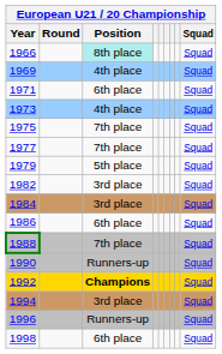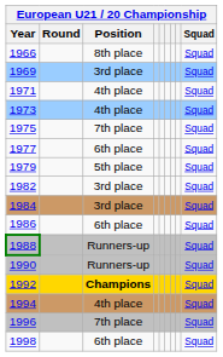 <table class="wikitable" style="text-align: center;">
 <tr>
 <th colspan=9><a href='#'>European U21 / 20 Championship</a></th>
 </tr>
 <tr>
 <th>Year</th>
 <th>Round</th>
 <th>Position</th>
 <th></th>
 <th></th>
 <th></th>
 <th></th>
 <th></th>
 <th><small>Squad</small></th>
 </tr>
 <tr>
 <td> <a href='#'>1966</a></td>
 <td></td>
-<td style="background: paleturquoise;">8th place</td>
+<td>8th place</td>
 <td></td>
 <td></td>
 <td></td>
 <td></td>
 <td></td>
 <td><small> <a href='#'>Squad</a></small></td>
 </tr>
 <tr bgcolor=9acdff>
 <td> <a href='#'>1969</a></td>
 <td></td>
-<td>4th place</td>
+<td>3rd place</td>
 <td></td>
 <td></td>
 <td></td>
 <td></td>
 <td></td>
 <td><small> <a href='#'>Squad</a></small></td>
 </tr>
 <tr>
 <td> <a href='#'>1971</a></td>
 <td></td>
-<td>6th place</td>
+<td>4th place</td>
 <td></td>
 <td></td>
 <td></td>
 <td></td>
 <td></td>
 <td><small> <a href='#'>Squad</a></small></td>
 </tr>
 <tr bgcolor=9acdff>
 <td> <a href='#'>1973</a></td>
 <td></td>
 <td>4th place</td>
 <td></td>
 <td></td>
 <td></td>
 <td></td>
 <td></td>
 <td><small> <a href='#'>Squad</a></small></td>
 </tr>
 <tr>
 <td> <a href='#'>1975</a></td>
 <td></td>
 <td>7th place</td>
 <td></td>
 <td></td>
 <td></td>
 <td></td>
 <td></td>
 <td><small> <a href='#'>Squad</a></small></td>
 </tr>
 <tr>
 <td> <a href='#'>1977</a></td>
 <td></td>
-<td>7th place</td>
+<td>6th place</td>
 <td></td>
 <td></td>
 <td></td>
 <td></td>
 <td></td>
 <td><small> <a href='#'>Squad</a></small></td>
 </tr>
 <tr>
 <td> <a href='#'>1979</a></td>
 <td></td>
 <td>5th place</td>
 <td></td>
 <td></td>
 <td></td>
 <td></td>
 <td></td>
 <td><small> <a href='#'>Squad</a></small></td>
 </tr>
 <tr>
 <td> <a href='#'>1982</a></td>
 <td></td>
 <td>3rd place</td>
 <td></td>
 <td></td>
 <td></td>
 <td></td>
 <td></td>
 <td><small> <a href='#'>Squad</a></small></td>
 </tr>
 <tr bgcolor=cc9966>
 <td> <a href='#'>1984</a></td>
 <td></td>
 <td>3rd place</td>
 <td></td>
 <td></td>
 <td></td>
 <td></td>
 <td></td>
 <td><small> <a href='#'>Squad</a></small></td>
 </tr>
 <tr>
 <td> <a href='#'>1986</a></td>
 <td></td>
 <td>6th place</td>
 <td></td>
 <td></td>
 <td></td>
 <td></td>
 <td></td>
 <td><small> <a href='#'>Squad</a></small></td>
 </tr>
 <tr bgcolor=silver>
 <td style="border:3px solid green"> <a href='#'>1988</a></td>
 <td></td>
-<td>7th place</td>
+<td>Runners-up</td>
 <td></td>
 <td></td>
 <td></td>
 <td></td>
 <td></td>
 <td><small> <a href='#'>Squad</a></small></td>
 </tr>
 <tr bgcolor=silver>
 <td> <a href='#'>1990</a></td>
 <td></td>
 <td>Runners-up</td>
 <td></td>
 <td></td>
 <td></td>
 <td></td>
 <td></td>
 <td><small> <a href='#'>Squad</a></small></td>
 </tr>
 <tr bgcolor=gold>
 <td> <a href='#'>1992</a></td>
 <td></td>
 <td><strong>Champions</strong></td>
 <td></td>
 <td></td>
 <td></td>
 <td></td>
 <td></td>
 <td><small> <a href='#'>Squad</a></small></td>
 </tr>
 <tr bgcolor=cc9966>
 <td> <a href='#'>1994</a></td>
 <td></td>
-<td>3rd place</td>
+<td>4th place</td>
 <td></td>
 <td></td>
 <td></td>
 <td></td>
 <td></td>
 <td><small> <a href='#'>Squad</a></small></td>
 </tr>
 <tr bgcolor=silver>
 <td> <a href='#'>1996</a></td>
 <td></td>
-<td>Runners-up</td>
+<td>7th place</td>
 <td></td>
 <td></td>
 <td></td>
 <td></td>
 <td></td>
 <td><small> <a href='#'>Squad</a></small></td>
 </tr>
 <tr>
 <td> <a href='#'>1998</a></td>
 <td></td>
 <td>6th place</td>
 <td></td>
 <td></td>
 <td></td>
 <td></td>
 <td></td>
 <td><small> <a href='#'>Squad</a></small></td>
 </tr>
 </table>
